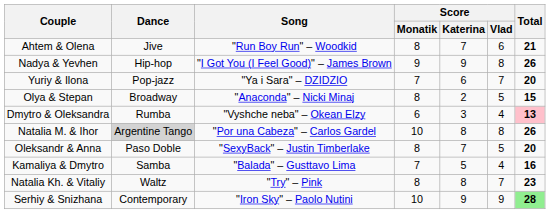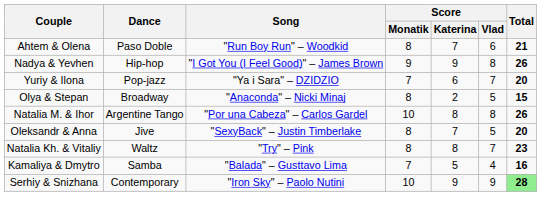 <table class="wikitable" style="text-align:center;">
 <tr>
 <th rowspan=2>Couple</th>
 <th rowspan=2>Dance</th>
 <th rowspan=2>Song</th>
 <th colspan=3>Score</th>
 <th rowspan=2>Total</th>
 </tr>
 <tr>
 <th>Monatik</th>
 <th>Katerina</th>
 <th>Vlad</th>
 </tr>
 <tr>
 <td>Ahtem & Olena</td>
-<td>Jive</td>
+<td>Paso Doble</td>
 <td>"<a href='#'>Run Boy Run</a>" – <a href='#'>Woodkid</a></td>
 <td>8</td>
 <td>7</td>
 <td>6</td>
 <td><strong>21</strong></td>
 </tr>
 <tr>
 <td>Nadya & Yevhen</td>
 <td>Hip-hop</td>
 <td>"<a href='#'>I Got You (I Feel Good)</a>" – <a href='#'>James Brown</a></td>
 <td>9</td>
 <td>9</td>
 <td>8</td>
 <td><strong>26</strong></td>
 </tr>
 <tr>
 <td>Yuriy & Ilona</td>
 <td>Pop-jazz</td>
 <td>"Ya i Sara" – <a href='#'>DZIDZIO</a></td>
 <td>7</td>
 <td>6</td>
 <td>7</td>
 <td><strong>20</strong></td>
 </tr>
 <tr>
 <td>Olya & Stepan</td>
 <td>Broadway</td>
 <td>"<a href='#'>Anaconda</a>" – <a href='#'>Nicki Minaj</a></td>
 <td>8</td>
 <td>2</td>
 <td>5</td>
 <td><strong>15</strong></td>
 </tr>
 <tr>
-<td>Dmytro & Oleksandra</td>
-<td>Rumba</td>
-<td>"Vyshche neba" – <a href='#'>Okean Elzy</a></td>
-<td>6</td>
-<td>3</td>
-<td>4</td>
-<td bgcolor="pink"><strong>13</strong></td>
-</tr>
-<tr>
 <td>Natalia M. & Ihor</td>
-<td style="background: lightgrey;">Argentine Tango</td>
+<td>Argentine Tango</td>
 <td>"<a href='#'>Por una Cabeza</a>" – <a href='#'>Carlos Gardel</a></td>
 <td>10</td>
 <td>8</td>
 <td>8</td>
 <td><strong>26</strong></td>
 </tr>
 <tr>
 <td>Oleksandr & Anna</td>
-<td>Paso Doble</td>
+<td>Jive</td>
 <td>"<a href='#'>SexyBack</a>" – <a href='#'>Justin Timberlake</a></td>
 <td>8</td>
 <td>7</td>
 <td>5</td>
 <td><strong>20</strong></td>
+</tr>
+<tr>
+<td>Natalia Kh. & Vitaliy</td>
+<td>Waltz</td>
+<td>"<a href='#'>Try</a>" – <a href='#'>Pink</a></td>
+<td>8</td>
+<td>8</td>
+<td>7</td>
+<td><strong>23</strong></td>
 </tr>
 <tr>
 <td>Kamaliya & Dmytro</td>
 <td>Samba</td>
 <td>"<a href='#'>Balada</a>" – <a href='#'>Gusttavo Lima</a></td>
 <td>7</td>
 <td>5</td>
 <td>4</td>
 <td><strong>16</strong></td>
 </tr>
 <tr>
-<td>Natalia Kh. & Vitaliy</td>
-<td>Waltz</td>
-<td>"<a href='#'>Try</a>" – <a href='#'>Pink</a></td>
-<td>8</td>
-<td>8</td>
-<td>7</td>
-<td><strong>23</strong></td>
-</tr>
-<tr>
 <td>Serhiy & Snizhana</td>
 <td>Contemporary</td>
 <td>"<a href='#'>Iron Sky</a>" – <a href='#'>Paolo Nutini</a></td>
 <td>10</td>
 <td>9</td>
 <td>9</td>
 <td bgcolor="lightgreen"><strong>28</strong></td>
 </tr>
 </table>
